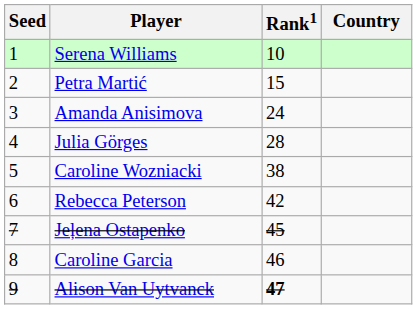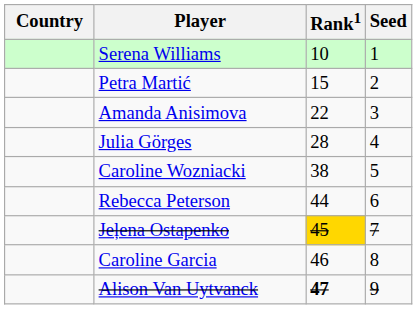 <table class="sortable wikitable">
 <tr>
-<th>Seed</th>
+<th width=70>Country</th>
 <th width=175>Player</th>
 <th>Rank<sup>1</sup></th>
-<th width=70>Country</th>
+<th>Seed</th>
 </tr>
 <tr style="background:#cfc;">
-<td>1</td>
+<td></td>
 <td><a href='#'>Serena Williams</a></td>
 <td>10</td>
-<td></td>
+<td>1</td>
 </tr>
 <tr>
-<td>2</td>
+<td></td>
 <td><a href='#'>Petra Martić</a></td>
 <td>15</td>
-<td></td>
+<td>2</td>
 </tr>
 <tr>
+<td></td>
+<td><a href='#'>Amanda Anisimova</a></td>
+<td>22</td>
 <td>3</td>
-<td><a href='#'>Amanda Anisimova</a></td>
-<td>24</td>
-<td></td>
 </tr>
 <tr>
-<td>4</td>
+<td></td>
 <td><a href='#'>Julia Görges</a></td>
 <td>28</td>
-<td></td>
+<td>4</td>
 </tr>
 <tr>
-<td>5</td>
+<td></td>
 <td><a href='#'>Caroline Wozniacki</a></td>
 <td>38</td>
-<td></td>
+<td>5</td>
 </tr>
 <tr>
+<td></td>
+<td><a href='#'>Rebecca Peterson</a></td>
+<td>44</td>
 <td>6</td>
-<td><a href='#'>Rebecca Peterson</a></td>
-<td>42</td>
-<td></td>
 </tr>
 <tr>
+<td><s></s></td>
+<td><s><a href='#'>Jeļena Ostapenko</a></s></td>
+<td style="background: gold;"><s>45</s></td>
 <td><s>7</s></td>
-<td><s><a href='#'>Jeļena Ostapenko</a></s></td>
-<td><s>45</s></td>
-<td><s></s></td>
 </tr>
 <tr>
-<td>8</td>
+<td></td>
 <td><a href='#'>Caroline Garcia</a></td>
 <td>46</td>
-<td></td>
+<td>8</td>
 </tr>
 <tr>
-<td><s>9</s></td>
+<td><s></s></td>
 <td><s><a href='#'>Alison Van Uytvanck</a></s></td>
 <td><strong><s>47</s></strong></td>
-<td><s></s></td>
+<td><s>9</s></td>
 </tr>
 </table>
